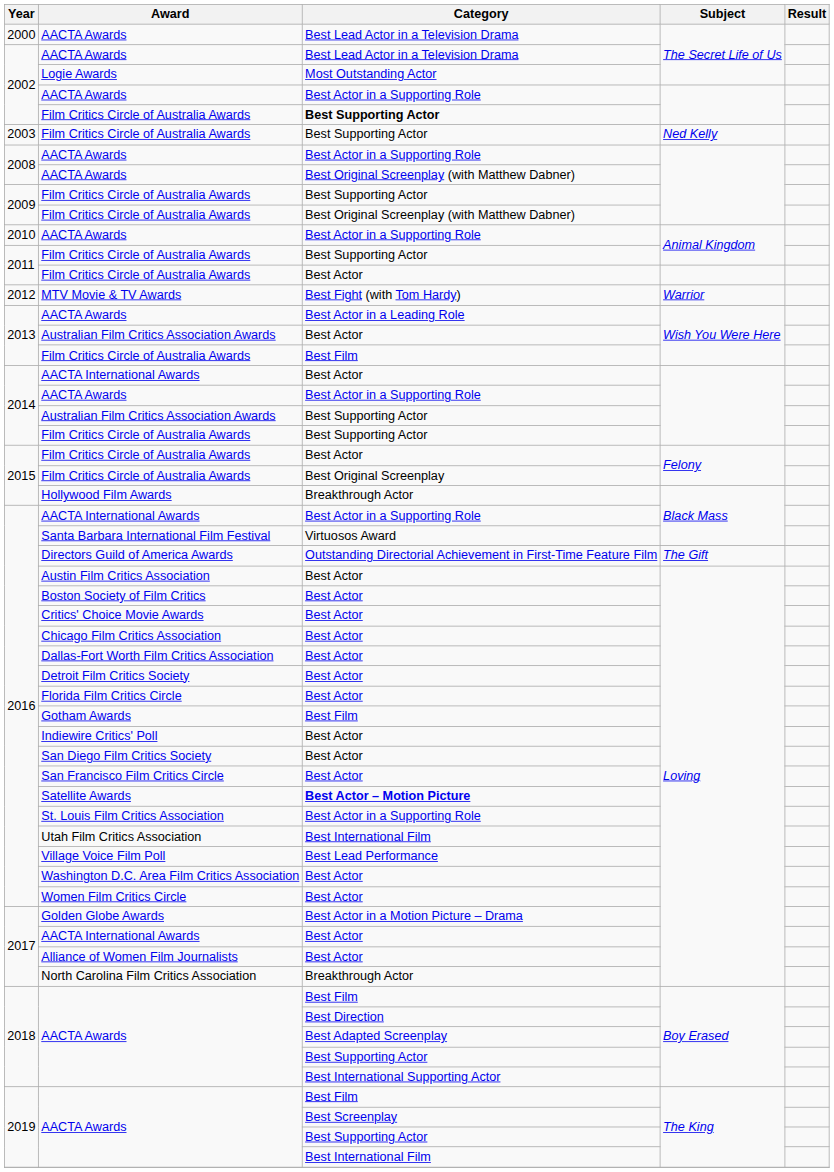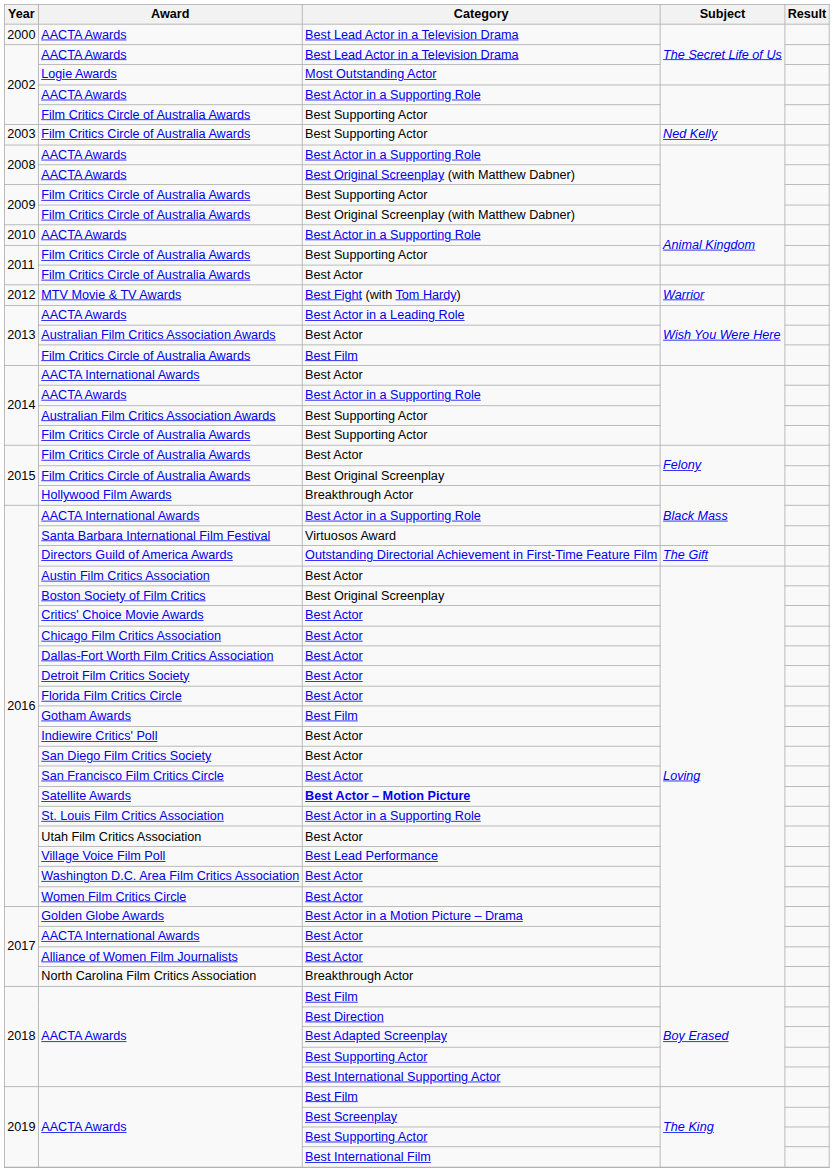 <table class="wikitable sortable plainrowheaders">
 <tr>
 <th scope="col">Year</th>
 <th scope="col">Award</th>
 <th scope="col">Category</th>
 <th scope="col">Subject</th>
 <th scope="col">Result</th>
 </tr>
 <tr>
 <td>2000</td>
 <td><a href='#'>AACTA Awards</a></td>
 <td><a href='#'>Best Lead Actor in a Television Drama</a></td>
 <td rowspan="3"><em><a href='#'>The Secret Life of Us</a></em></td>
 <td></td>
 </tr>
 <tr>
 <td rowspan="4">2002</td>
 <td><a href='#'>AACTA Awards</a></td>
 <td><a href='#'>Best Lead Actor in a Television Drama</a></td>
 <td></td>
 </tr>
 <tr>
 <td><a href='#'>Logie Awards</a></td>
 <td><a href='#'>Most Outstanding Actor</a></td>
 <td></td>
 </tr>
 <tr>
 <td><a href='#'>AACTA Awards</a></td>
 <td><a href='#'>Best Actor in a Supporting Role</a></td>
 <td rowspan="2"><em></em></td>
 <td></td>
 </tr>
 <tr>
 <td><a href='#'>Film Critics Circle of Australia Awards</a></td>
-<td><strong>Best Supporting Actor</strong></td>
+<td>Best Supporting Actor</td>
 <td></td>
 </tr>
 <tr>
 <td>2003</td>
 <td><a href='#'>Film Critics Circle of Australia Awards</a></td>
 <td>Best Supporting Actor</td>
 <td><em><a href='#'>Ned Kelly</a></em></td>
 <td></td>
 </tr>
 <tr>
 <td rowspan="2">2008</td>
 <td><a href='#'>AACTA Awards</a></td>
 <td><a href='#'>Best Actor in a Supporting Role</a></td>
 <td rowspan="4"><em></em></td>
 <td></td>
 </tr>
 <tr>
 <td><a href='#'>AACTA Awards</a></td>
 <td><a href='#'>Best Original Screenplay</a> (with Matthew Dabner)</td>
 <td></td>
 </tr>
 <tr>
 <td rowspan="2">2009</td>
 <td><a href='#'>Film Critics Circle of Australia Awards</a></td>
 <td>Best Supporting Actor</td>
 <td></td>
 </tr>
 <tr>
 <td><a href='#'>Film Critics Circle of Australia Awards</a></td>
 <td>Best Original Screenplay (with Matthew Dabner)</td>
 <td></td>
 </tr>
 <tr>
 <td>2010</td>
 <td><a href='#'>AACTA Awards</a></td>
 <td><a href='#'>Best Actor in a Supporting Role</a></td>
 <td rowspan="2"><em><a href='#'>Animal Kingdom</a></em></td>
 <td></td>
 </tr>
 <tr>
 <td rowspan="2">2011</td>
 <td><a href='#'>Film Critics Circle of Australia Awards</a></td>
 <td>Best Supporting Actor</td>
 <td></td>
 </tr>
 <tr>
 <td><a href='#'>Film Critics Circle of Australia Awards</a></td>
 <td>Best Actor</td>
 <td><em></em></td>
 <td></td>
 </tr>
 <tr>
 <td>2012</td>
 <td><a href='#'>MTV Movie & TV Awards</a></td>
 <td><a href='#'>Best Fight</a> (with <a href='#'>Tom Hardy</a>)</td>
 <td><em><a href='#'>Warrior</a></em></td>
 <td></td>
 </tr>
 <tr>
 <td rowspan="3">2013</td>
 <td><a href='#'>AACTA Awards</a></td>
 <td><a href='#'>Best Actor in a Leading Role</a></td>
 <td rowspan="3"><em><a href='#'>Wish You Were Here</a></em></td>
 <td></td>
 </tr>
 <tr>
 <td><a href='#'>Australian Film Critics Association Awards</a></td>
 <td>Best Actor</td>
 <td></td>
 </tr>
 <tr>
 <td><a href='#'>Film Critics Circle of Australia Awards</a></td>
 <td><a href='#'>Best Film</a></td>
 <td></td>
 </tr>
 <tr>
 <td rowspan="4">2014</td>
 <td><a href='#'>AACTA International Awards</a></td>
 <td>Best Actor</td>
 <td rowspan="4"><em></em></td>
 <td></td>
 </tr>
 <tr>
 <td><a href='#'>AACTA Awards</a></td>
 <td><a href='#'>Best Actor in a Supporting Role</a></td>
 <td></td>
 </tr>
 <tr>
 <td><a href='#'>Australian Film Critics Association Awards</a></td>
 <td>Best Supporting Actor</td>
 <td></td>
 </tr>
 <tr>
 <td><a href='#'>Film Critics Circle of Australia Awards</a></td>
 <td>Best Supporting Actor</td>
 <td></td>
 </tr>
 <tr>
 <td rowspan="3">2015</td>
 <td><a href='#'>Film Critics Circle of Australia Awards</a></td>
 <td>Best Actor</td>
 <td rowspan="2"><em><a href='#'>Felony</a></em></td>
 <td></td>
 </tr>
 <tr>
 <td><a href='#'>Film Critics Circle of Australia Awards</a></td>
 <td>Best Original Screenplay</td>
 <td></td>
 </tr>
 <tr>
 <td><a href='#'>Hollywood Film Awards</a></td>
 <td>Breakthrough Actor</td>
 <td rowspan="3"><em><a href='#'>Black Mass</a></em></td>
 <td></td>
 </tr>
 <tr>
 <td rowspan="20">2016</td>
 <td><a href='#'>AACTA International Awards</a></td>
 <td><a href='#'>Best Actor in a Supporting Role</a></td>
 <td></td>
 </tr>
 <tr>
 <td><a href='#'>Santa Barbara International Film Festival</a></td>
 <td>Virtuosos Award</td>
 <td></td>
 </tr>
 <tr>
 <td><a href='#'>Directors Guild of America Awards</a></td>
 <td><a href='#'>Outstanding Directorial Achievement in First-Time Feature Film</a></td>
 <td><em><a href='#'>The Gift</a></em></td>
 <td></td>
 </tr>
 <tr>
 <td><a href='#'>Austin Film Critics Association</a></td>
 <td>Best Actor</td>
 <td rowspan="21"><em><a href='#'>Loving</a></em></td>
 <td></td>
 </tr>
 <tr>
 <td><a href='#'>Boston Society of Film Critics</a></td>
-<td><a href='#'>Best Actor</a></td>
+<td>Best Original Screenplay</td>
 <td></td>
 </tr>
 <tr>
 <td><a href='#'>Critics' Choice Movie Awards</a></td>
 <td><a href='#'>Best Actor</a></td>
 <td></td>
 </tr>
 <tr>
 <td><a href='#'>Chicago Film Critics Association</a></td>
 <td><a href='#'>Best Actor</a></td>
 <td></td>
 </tr>
 <tr>
 <td><a href='#'>Dallas-Fort Worth Film Critics Association</a></td>
 <td><a href='#'>Best Actor</a></td>
 <td></td>
 </tr>
 <tr>
 <td><a href='#'>Detroit Film Critics Society</a></td>
 <td><a href='#'>Best Actor</a></td>
 <td></td>
 </tr>
 <tr>
 <td><a href='#'>Florida Film Critics Circle</a></td>
 <td><a href='#'>Best Actor</a></td>
 <td></td>
 </tr>
 <tr>
 <td><a href='#'>Gotham Awards</a></td>
 <td><a href='#'>Best Film</a></td>
 <td></td>
 </tr>
 <tr>
 <td><a href='#'>Indiewire Critics' Poll</a></td>
 <td>Best Actor</td>
 <td></td>
 </tr>
 <tr>
 <td><a href='#'>San Diego Film Critics Society</a></td>
 <td>Best Actor</td>
 <td></td>
 </tr>
 <tr>
 <td><a href='#'>San Francisco Film Critics Circle</a></td>
 <td><a href='#'>Best Actor</a></td>
 <td></td>
 </tr>
 <tr>
 <td><a href='#'>Satellite Awards</a></td>
 <td><strong><a href='#'>Best Actor – Motion Picture</a></strong></td>
 <td></td>
 </tr>
 <tr>
 <td><a href='#'>St. Louis Film Critics Association</a></td>
 <td><a href='#'>Best Actor in a Supporting Role</a></td>
 <td></td>
 </tr>
 <tr>
 <td>Utah Film Critics Association</td>
-<td><a href='#'>Best International Film</a></td>
+<td>Best Actor</td>
 <td></td>
 </tr>
 <tr>
 <td><a href='#'>Village Voice Film Poll</a></td>
 <td><a href='#'>Best Lead Performance</a></td>
 <td></td>
 </tr>
 <tr>
 <td><a href='#'>Washington D.C. Area Film Critics Association</a></td>
 <td><a href='#'>Best Actor</a></td>
 <td></td>
 </tr>
 <tr>
 <td><a href='#'>Women Film Critics Circle</a></td>
 <td><a href='#'>Best Actor</a></td>
 <td></td>
 </tr>
 <tr>
 <td rowspan="4">2017</td>
 <td><a href='#'>Golden Globe Awards</a></td>
 <td><a href='#'>Best Actor in a Motion Picture – Drama</a></td>
 <td></td>
 </tr>
 <tr>
 <td><a href='#'>AACTA International Awards</a></td>
 <td><a href='#'>Best Actor</a></td>
 <td></td>
 </tr>
 <tr>
 <td><a href='#'>Alliance of Women Film Journalists</a></td>
 <td><a href='#'>Best Actor</a></td>
 <td></td>
 </tr>
 <tr>
 <td>North Carolina Film Critics Association</td>
 <td>Breakthrough Actor</td>
 <td></td>
 </tr>
 <tr>
 <td rowspan="5">2018</td>
 <td rowspan="5"><a href='#'>AACTA Awards</a></td>
 <td><a href='#'>Best Film</a></td>
 <td rowspan="5"><em><a href='#'>Boy Erased</a></em></td>
 <td></td>
 </tr>
 <tr>
 <td><a href='#'>Best Direction</a></td>
 <td></td>
 </tr>
 <tr>
 <td><a href='#'>Best Adapted Screenplay</a></td>
 <td></td>
 </tr>
 <tr>
 <td><a href='#'>Best Supporting Actor</a></td>
 <td></td>
 </tr>
 <tr>
 <td><a href='#'>Best International Supporting Actor</a></td>
 <td></td>
 </tr>
 <tr>
 <td rowspan="4">2019</td>
 <td rowspan="4"><a href='#'>AACTA Awards</a></td>
 <td><a href='#'>Best Film</a></td>
 <td rowspan="4"><em><a href='#'>The King</a></em></td>
 <td></td>
 </tr>
 <tr>
 <td><a href='#'>Best Screenplay</a></td>
 <td></td>
 </tr>
 <tr>
 <td><a href='#'>Best Supporting Actor</a></td>
 <td></td>
 </tr>
 <tr>
 <td><a href='#'>Best International Film</a></td>
 <td></td>
 </tr>
 <tr>
 </tr>
 </table>
